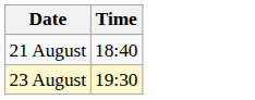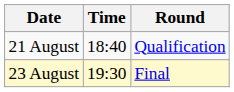 <table class="wikitable">
 <tr>
 <th>Date</th>
 <th>Time</th>
+<th>Round</th>
 </tr>
 <tr>
 <td>21 August</td>
 <td>18:40</td>
+<td><a href='#'>Qualification</a></td>
 </tr>
 <tr style=background:lemonchiffon>
 <td>23 August</td>
 <td>19:30</td>
+<td><a href='#'>Final</a></td>
 </tr>
 </table>
